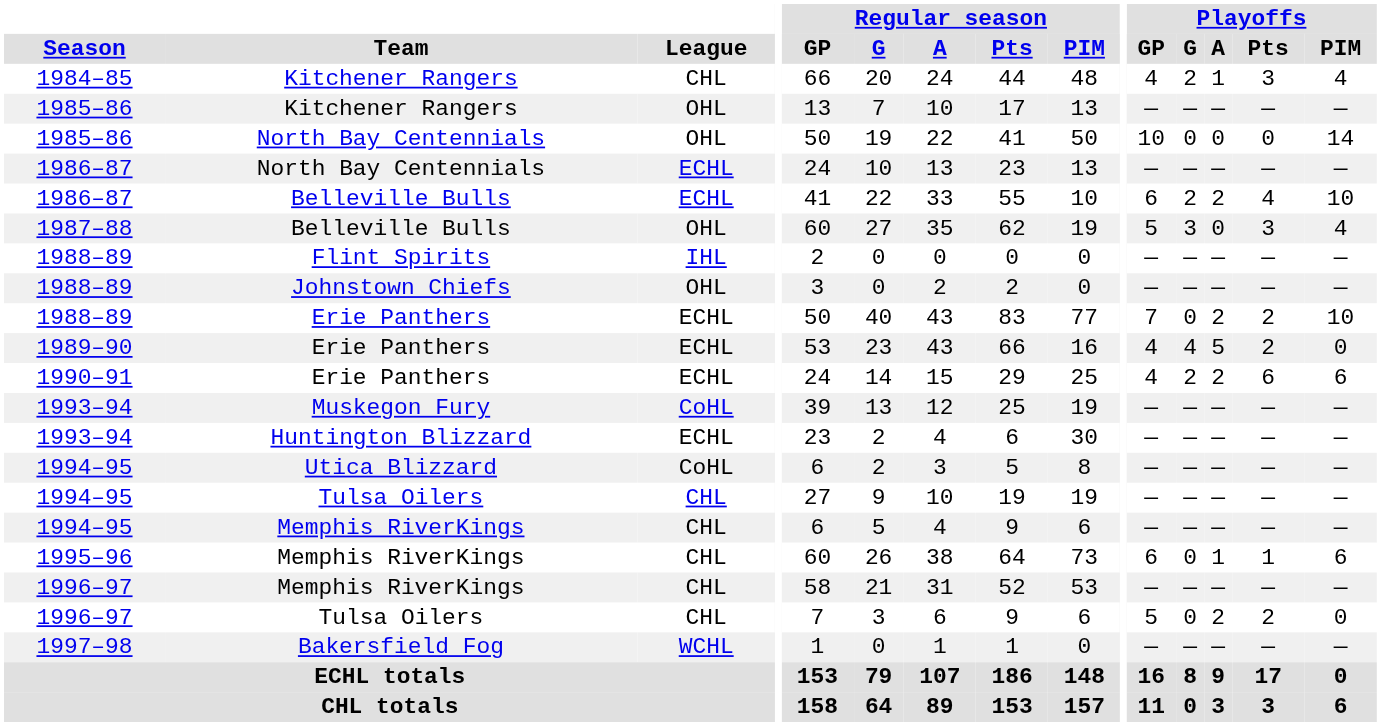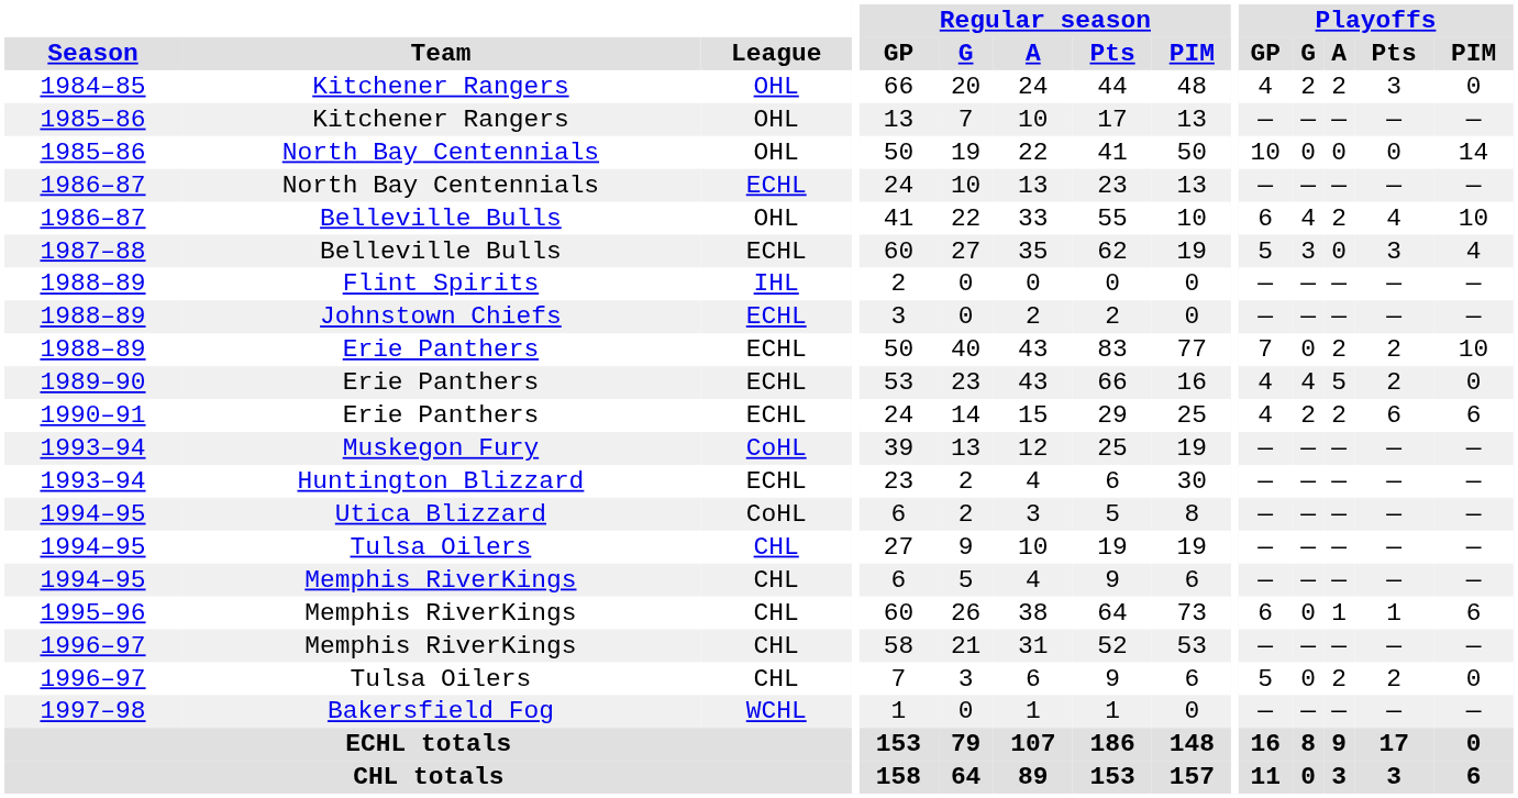 <table border="0" cellpadding="1" cellspacing="0" style="text-align:center; width:60em">
 <tr bgcolor="#e0e0e0">
 <th colspan="3" bgcolor="#ffffff"></th>
 <th rowspan="99" bgcolor="#ffffff"></th>
 <th colspan="5"><a href='#'>Regular season</a></th>
 <th rowspan="99" bgcolor="#ffffff"></th>
 <th colspan="5"><a href='#'>Playoffs</a></th>
 </tr>
 <tr bgcolor="#e0e0e0">
 <th><a href='#'>Season</a></th>
 <th>Team</th>
 <th>League</th>
 <th>GP</th>
 <th><a href='#'>G</a></th>
 <th><a href='#'>A</a></th>
 <th><a href='#'>Pts</a></th>
 <th><a href='#'>PIM</a></th>
 <th>GP</th>
 <th>G</th>
 <th>A</th>
 <th>Pts</th>
 <th>PIM</th>
 </tr>
 <tr>
 <td><a href='#'>1984–85</a></td>
 <td><a href='#'>Kitchener Rangers</a></td>
-<td>CHL</td>
+<td><a href='#'>OHL</a></td>
 <td>66</td>
 <td>20</td>
 <td>24</td>
 <td>44</td>
 <td>48</td>
 <td>4</td>
 <td>2</td>
-<td>1</td>
+<td>2</td>
 <td>3</td>
-<td>4</td>
+<td>0</td>
 </tr>
 <tr bgcolor="#f0f0f0">
 <td><a href='#'>1985–86</a></td>
 <td>Kitchener Rangers</td>
 <td>OHL</td>
 <td>13</td>
 <td>7</td>
 <td>10</td>
 <td>17</td>
 <td>13</td>
 <td>—</td>
 <td>—</td>
 <td>—</td>
 <td>—</td>
 <td>—</td>
 </tr>
 <tr>
 <td><a href='#'>1985–86</a></td>
 <td><a href='#'>North Bay Centennials</a></td>
 <td>OHL</td>
 <td>50</td>
 <td>19</td>
 <td>22</td>
 <td>41</td>
 <td>50</td>
 <td>10</td>
 <td>0</td>
 <td>0</td>
 <td>0</td>
 <td>14</td>
 </tr>
 <tr bgcolor="#f0f0f0">
 <td><a href='#'>1986–87</a></td>
 <td>North Bay Centennials</td>
 <td><a href='#'>ECHL</a></td>
 <td>24</td>
 <td>10</td>
 <td>13</td>
 <td>23</td>
 <td>13</td>
 <td>—</td>
 <td>—</td>
 <td>—</td>
 <td>—</td>
 <td>—</td>
 </tr>
 <tr>
 <td><a href='#'>1986–87</a></td>
 <td><a href='#'>Belleville Bulls</a></td>
-<td><a href='#'>ECHL</a></td>
+<td>OHL</td>
 <td>41</td>
 <td>22</td>
 <td>33</td>
 <td>55</td>
 <td>10</td>
 <td>6</td>
-<td>2</td>
+<td>4</td>
 <td>2</td>
 <td>4</td>
 <td>10</td>
 </tr>
 <tr bgcolor="#f0f0f0">
 <td><a href='#'>1987–88</a></td>
 <td>Belleville Bulls</td>
-<td>OHL</td>
+<td>ECHL</td>
 <td>60</td>
 <td>27</td>
 <td>35</td>
 <td>62</td>
 <td>19</td>
 <td>5</td>
 <td>3</td>
 <td>0</td>
 <td>3</td>
 <td>4</td>
 </tr>
 <tr>
 <td><a href='#'>1988–89</a></td>
 <td><a href='#'>Flint Spirits</a></td>
 <td><a href='#'>IHL</a></td>
 <td>2</td>
 <td>0</td>
 <td>0</td>
 <td>0</td>
 <td>0</td>
 <td>—</td>
 <td>—</td>
 <td>—</td>
 <td>—</td>
 <td>—</td>
 </tr>
 <tr bgcolor="#f0f0f0">
 <td><a href='#'>1988–89</a></td>
 <td><a href='#'>Johnstown Chiefs</a></td>
-<td>OHL</td>
+<td><a href='#'>ECHL</a></td>
 <td>3</td>
 <td>0</td>
 <td>2</td>
 <td>2</td>
 <td>0</td>
 <td>—</td>
 <td>—</td>
 <td>—</td>
 <td>—</td>
 <td>—</td>
 </tr>
 <tr>
 <td><a href='#'>1988–89</a></td>
 <td><a href='#'>Erie Panthers</a></td>
 <td>ECHL</td>
 <td>50</td>
 <td>40</td>
 <td>43</td>
 <td>83</td>
 <td>77</td>
 <td>7</td>
 <td>0</td>
 <td>2</td>
 <td>2</td>
 <td>10</td>
 </tr>
 <tr bgcolor="#f0f0f0">
 <td><a href='#'>1989–90</a></td>
 <td>Erie Panthers</td>
 <td>ECHL</td>
 <td>53</td>
 <td>23</td>
 <td>43</td>
 <td>66</td>
 <td>16</td>
 <td>4</td>
 <td>4</td>
 <td>5</td>
 <td>2</td>
 <td>0</td>
 </tr>
 <tr>
 <td><a href='#'>1990–91</a></td>
 <td>Erie Panthers</td>
 <td>ECHL</td>
 <td>24</td>
 <td>14</td>
 <td>15</td>
 <td>29</td>
 <td>25</td>
 <td>4</td>
 <td>2</td>
 <td>2</td>
 <td>6</td>
 <td>6</td>
 </tr>
 <tr bgcolor="#f0f0f0">
 <td><a href='#'>1993–94</a></td>
 <td><a href='#'>Muskegon Fury</a></td>
 <td><a href='#'>CoHL</a></td>
 <td>39</td>
 <td>13</td>
 <td>12</td>
 <td>25</td>
 <td>19</td>
 <td>—</td>
 <td>—</td>
 <td>—</td>
 <td>—</td>
 <td>—</td>
 </tr>
 <tr>
 <td><a href='#'>1993–94</a></td>
 <td><a href='#'>Huntington Blizzard</a></td>
 <td>ECHL</td>
 <td>23</td>
 <td>2</td>
 <td>4</td>
 <td>6</td>
 <td>30</td>
 <td>—</td>
 <td>—</td>
 <td>—</td>
 <td>—</td>
 <td>—</td>
 </tr>
 <tr bgcolor="#f0f0f0">
 <td><a href='#'>1994–95</a></td>
 <td><a href='#'>Utica Blizzard</a></td>
 <td>CoHL</td>
 <td>6</td>
 <td>2</td>
 <td>3</td>
 <td>5</td>
 <td>8</td>
 <td>—</td>
 <td>—</td>
 <td>—</td>
 <td>—</td>
 <td>—</td>
 </tr>
 <tr>
 <td><a href='#'>1994–95</a></td>
 <td><a href='#'>Tulsa Oilers</a></td>
 <td><a href='#'>CHL</a></td>
 <td>27</td>
 <td>9</td>
 <td>10</td>
 <td>19</td>
 <td>19</td>
 <td>—</td>
 <td>—</td>
 <td>—</td>
 <td>—</td>
 <td>—</td>
 </tr>
 <tr bgcolor="#f0f0f0">
 <td><a href='#'>1994–95</a></td>
 <td><a href='#'>Memphis RiverKings</a></td>
 <td>CHL</td>
 <td>6</td>
 <td>5</td>
 <td>4</td>
 <td>9</td>
 <td>6</td>
 <td>—</td>
 <td>—</td>
 <td>—</td>
 <td>—</td>
 <td>—</td>
 </tr>
 <tr>
 <td><a href='#'>1995–96</a></td>
 <td>Memphis RiverKings</td>
 <td>CHL</td>
 <td>60</td>
 <td>26</td>
 <td>38</td>
 <td>64</td>
 <td>73</td>
 <td>6</td>
 <td>0</td>
 <td>1</td>
 <td>1</td>
 <td>6</td>
 </tr>
 <tr bgcolor="#f0f0f0">
 <td><a href='#'>1996–97</a></td>
 <td>Memphis RiverKings</td>
 <td>CHL</td>
 <td>58</td>
 <td>21</td>
 <td>31</td>
 <td>52</td>
 <td>53</td>
 <td>—</td>
 <td>—</td>
 <td>—</td>
 <td>—</td>
 <td>—</td>
 </tr>
 <tr>
 <td><a href='#'>1996–97</a></td>
 <td>Tulsa Oilers</td>
 <td>CHL</td>
 <td>7</td>
 <td>3</td>
 <td>6</td>
 <td>9</td>
 <td>6</td>
 <td>5</td>
 <td>0</td>
 <td>2</td>
 <td>2</td>
 <td>0</td>
 </tr>
 <tr bgcolor="#f0f0f0">
 <td><a href='#'>1997–98</a></td>
 <td><a href='#'>Bakersfield Fog</a></td>
 <td><a href='#'>WCHL</a></td>
 <td>1</td>
 <td>0</td>
 <td>1</td>
 <td>1</td>
 <td>0</td>
 <td>—</td>
 <td>—</td>
 <td>—</td>
 <td>—</td>
 <td>—</td>
 </tr>
 <tr>
 </tr>
 <tr ALIGN="center" bgcolor="#e0e0e0">
 <th colspan="3">ECHL totals</th>
 <th ALIGN="center">153</th>
 <th ALIGN="center">79</th>
 <th ALIGN="center">107</th>
 <th ALIGN="center">186</th>
 <th ALIGN="center">148</th>
 <th ALIGN="center">16</th>
 <th ALIGN="center">8</th>
 <th ALIGN="center">9</th>
 <th ALIGN="center">17</th>
 <th ALIGN="center">0</th>
 </tr>
 <tr>
 </tr>
 <tr ALIGN="center" bgcolor="#e0e0e0">
 <th colspan="3">CHL totals</th>
 <th ALIGN="center">158</th>
 <th ALIGN="center">64</th>
 <th ALIGN="center">89</th>
 <th ALIGN="center">153</th>
 <th ALIGN="center">157</th>
 <th ALIGN="center">11</th>
 <th ALIGN="center">0</th>
 <th ALIGN="center">3</th>
 <th ALIGN="center">3</th>
 <th ALIGN="center">6</th>
 </tr>
 </table>
